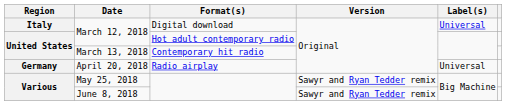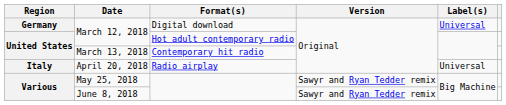 <table class="wikitable plainrowheaders">
 <tr>
 <th scope="col">Region</th>
 <th scope="col">Date</th>
 <th scope="col">Format(s)</th>
 <th scope="col">Version</th>
 <th scope="col">Label(s)</th>
 <th scope="col"></th>
 </tr>
 <tr>
-<th scope="row">Italy</th>
+<th scope="row">Germany</th>
 <td rowspan="2">March 12, 2018</td>
 <td>Digital download</td>
 <td rowspan="4">Original</td>
 <td><a href='#'>Universal</a></td>
 <td style="text-align:center;"></td>
 </tr>
 <tr>
 <th scope="row" rowspan="2">United States</th>
 <td><a href='#'>Hot adult contemporary radio</a></td>
 <td rowspan="2"></td>
 <td style="text-align:center;"></td>
 </tr>
 <tr>
 <td>March 13, 2018</td>
 <td><a href='#'>Contemporary hit radio</a></td>
 <td style="text-align:center;"></td>
 </tr>
 <tr>
-<th scope="row">Germany</th>
+<th scope="row">Italy</th>
 <td>April 20, 2018</td>
 <td><a href='#'>Radio airplay</a></td>
 <td>Universal</td>
 <td style="text-align:center;"></td>
 </tr>
 <tr>
 <th scope="row" rowspan="2">Various</th>
 <td>May 25, 2018</td>
 <td rowspan="2"></td>
 <td>Sawyr and <a href='#'>Ryan Tedder</a> remix</td>
 <td rowspan="2">Big Machine</td>
 <td style="text-align:center;"></td>
 </tr>
 <tr>
 <td>June 8, 2018</td>
 <td>Sawyr and <a href='#'>Ryan Tedder</a> remix</td>
 <td style="text-align:center;"></td>
 </tr>
 </table>
